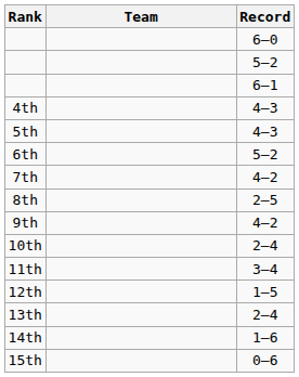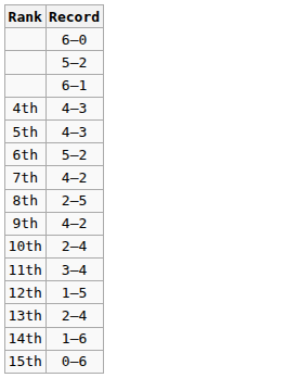 <table class=wikitable style="text-align:center;">
 <tr>
 <th>Rank</th>
-<th width=170>Team</th>
 <th>Record</th>
 </tr>
 <tr>
 <td></td>
-<td align=left></td>
 <td>6–0</td>
 </tr>
 <tr>
 <td></td>
-<td align=left></td>
 <td>5–2</td>
 </tr>
 <tr>
 <td></td>
-<td align=left></td>
 <td>6–1</td>
 </tr>
 <tr>
 <td>4th</td>
-<td align=left></td>
 <td>4–3</td>
 </tr>
 <tr>
 <td>5th</td>
-<td align=left></td>
 <td>4–3</td>
 </tr>
 <tr>
 <td>6th</td>
-<td align=left></td>
 <td>5–2</td>
 </tr>
 <tr>
 <td>7th</td>
-<td align=left></td>
 <td>4–2</td>
 </tr>
 <tr>
 <td>8th</td>
-<td align=left></td>
 <td>2–5</td>
 </tr>
 <tr>
 <td>9th</td>
-<td align=left></td>
 <td>4–2</td>
 </tr>
 <tr>
 <td>10th</td>
-<td align=left></td>
 <td>2–4</td>
 </tr>
 <tr>
 <td>11th</td>
-<td align=left></td>
 <td>3–4</td>
 </tr>
 <tr>
 <td>12th</td>
-<td align=left></td>
 <td>1–5</td>
 </tr>
 <tr>
 <td>13th</td>
-<td align=left></td>
 <td>2–4</td>
 </tr>
 <tr>
 <td>14th</td>
-<td align=left></td>
 <td>1–6</td>
 </tr>
 <tr>
 <td>15th</td>
-<td align=left></td>
 <td>0–6</td>
 </tr>
 </table>
